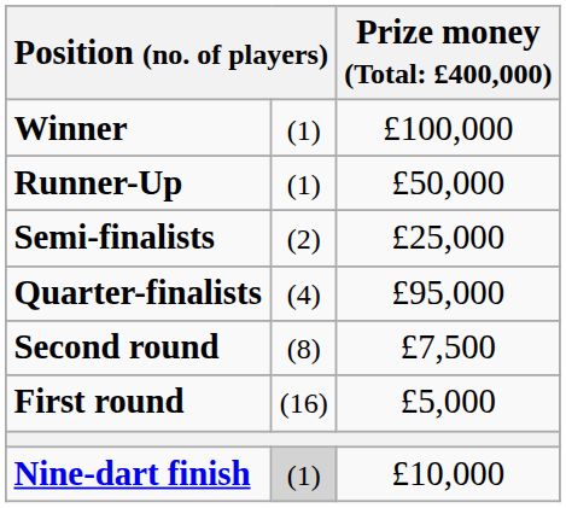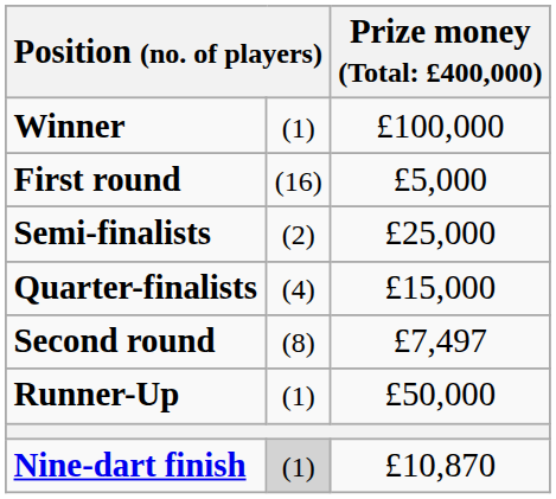 <table class="wikitable">
 <tr>
 <th colspan=2>Position <small>(no. of players)</small></th>
 <th>Prize money<br><small>(Total: £400,000)</small></th>
 </tr>
 <tr>
 <td><strong>Winner</strong></td>
 <td align=center><small>(1)</small></td>
 <td align=center>£100,000</td>
 </tr>
 <tr>
-<td><strong>Runner-Up</strong></td>
-<td align=center><small>(1)</small></td>
-<td align=center>£50,000</td>
+<td><strong>First round</strong></td>
+<td align=center><small>(16)</small></td>
+<td align=center>£5,000</td>
 </tr>
 <tr>
 <td><strong>Semi-finalists</strong></td>
 <td align=center><small>(2)</small></td>
 <td align=center>£25,000</td>
 </tr>
 <tr>
 <td><strong>Quarter-finalists</strong></td>
 <td align=center><small>(4)</small></td>
-<td align=center>£95,000</td>
+<td align=center>£15,000</td>
 </tr>
 <tr>
 <td><strong>Second round</strong></td>
 <td align=center><small>(8)</small></td>
-<td align=center>£7,500</td>
+<td align=center>£7,497</td>
 </tr>
 <tr>
-<td><strong>First round</strong></td>
-<td align=center><small>(16)</small></td>
-<td align=center>£5,000</td>
+<td><strong>Runner-Up</strong></td>
+<td align=center><small>(1)</small></td>
+<td align=center>£50,000</td>
 </tr>
 <tr>
 <th colspan=3></th>
 </tr>
 <tr>
 <td><strong><a href='#'>Nine-dart finish</a></strong></td>
 <td align=center style="background: lightgrey;"><small>(1)</small></td>
-<td align=center>£10,000</td>
+<td align=center>£10,870</td>
 </tr>
 </table>
